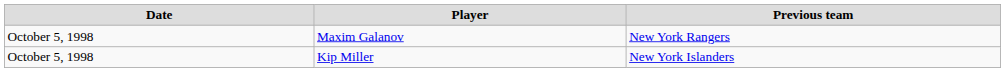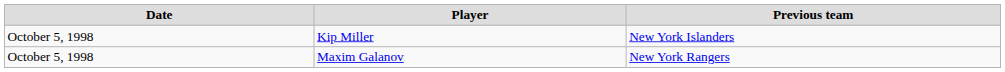 <table class="wikitable" style="width:95%;">
 <tr style="text-align:center; background:#ddd;">
 <td><strong>Date</strong></td>
 <td><strong>Player</strong></td>
 <td><strong>Previous team</strong></td>
 </tr>
 <tr>
 <td>October 5, 1998</td>
+<td><a href='#'>Kip Miller</a></td>
+<td><a href='#'>New York Islanders</a></td>
+</tr>
+<tr>
+<td>October 5, 1998</td>
 <td><a href='#'>Maxim Galanov</a></td>
 <td><a href='#'>New York Rangers</a></td>
 </tr>
-<tr>
-<td>October 5, 1998</td>
-<td><a href='#'>Kip Miller</a></td>
-<td><a href='#'>New York Islanders</a></td>
-</tr>
 </table>
